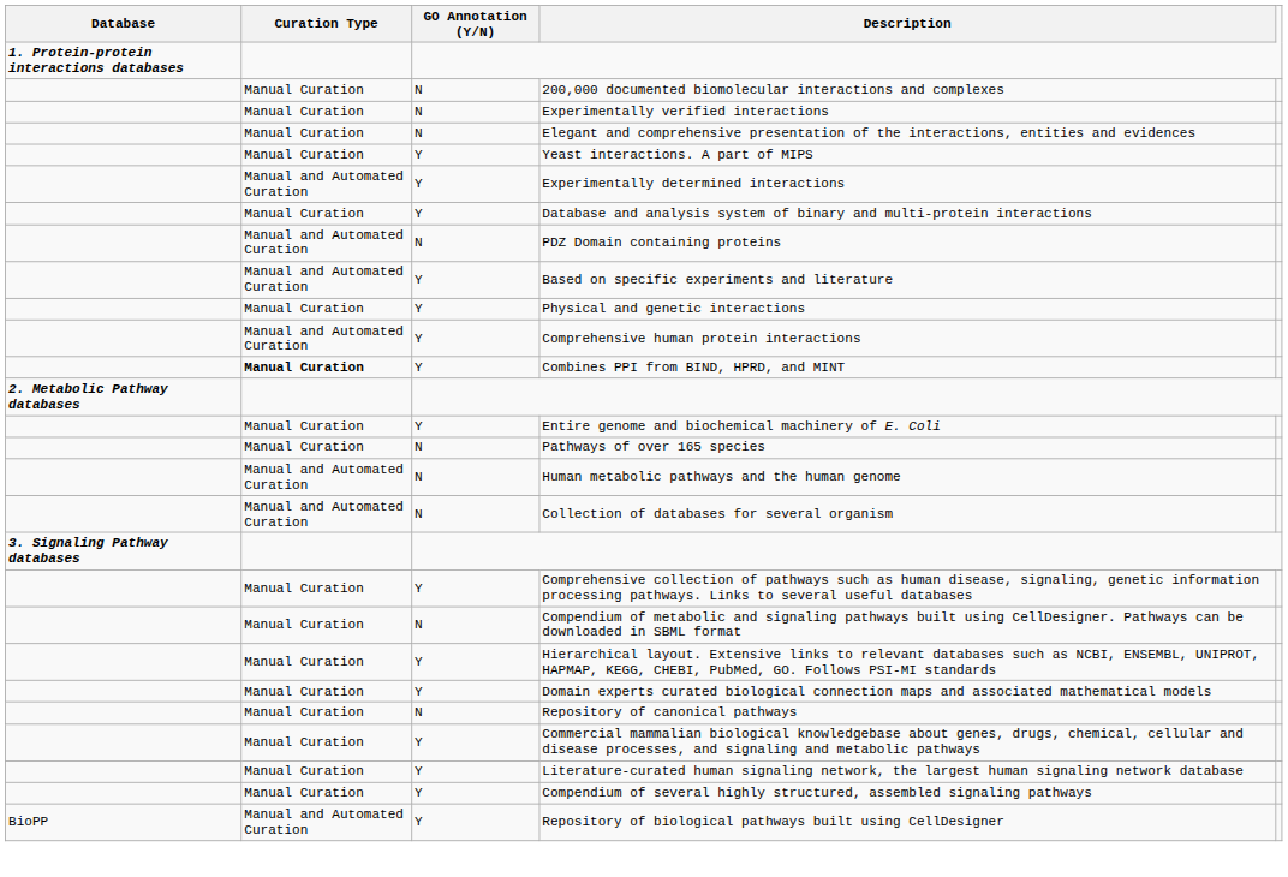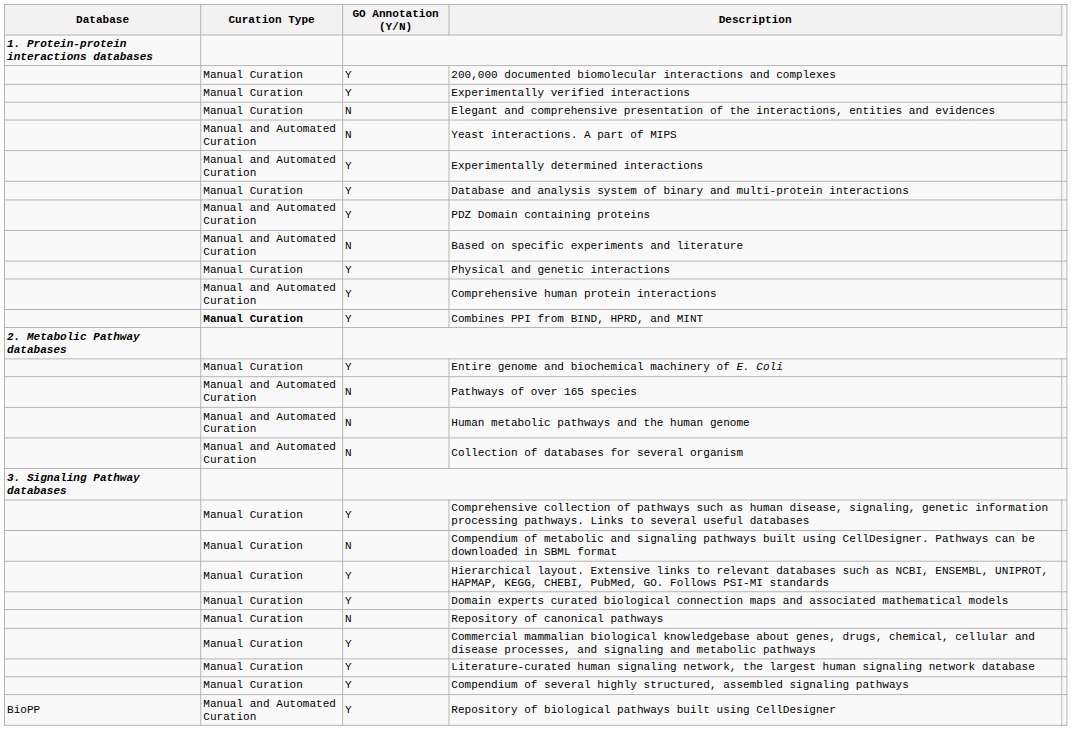 <table class="wikitable">
 <tr>
 <th><strong>Database</strong></th>
 <th><strong>Curation Type</strong></th>
 <th><strong>GO Annotation (Y/N)</strong></th>
 <th><strong>Description</strong></th>
 </tr>
 <tr>
 <td><strong><em>1. Protein-protein interactions databases</em></strong></td>
 <td></td>
 </tr>
 <tr>
 <td></td>
 <td>Manual Curation</td>
-<td>N</td>
+<td>Y</td>
 <td>200,000 documented biomolecular interactions and complexes</td>
 <td></td>
 </tr>
 <tr>
 <td></td>
 <td>Manual Curation</td>
-<td>N</td>
+<td>Y</td>
 <td>Experimentally verified interactions</td>
 <td></td>
 </tr>
 <tr>
 <td></td>
 <td>Manual Curation</td>
 <td>N</td>
 <td>Elegant and comprehensive presentation of the interactions, entities and evidences</td>
 <td></td>
 </tr>
 <tr>
 <td></td>
-<td>Manual Curation</td>
-<td>Y</td>
+<td>Manual and Automated Curation</td>
+<td>N</td>
 <td>Yeast interactions. A part of MIPS</td>
 <td></td>
 </tr>
 <tr>
 <td></td>
 <td>Manual and Automated Curation</td>
 <td>Y</td>
 <td>Experimentally determined interactions</td>
 <td></td>
 </tr>
 <tr>
 <td></td>
 <td>Manual Curation</td>
 <td>Y</td>
 <td>Database and analysis system of binary and multi-protein interactions</td>
 <td></td>
 </tr>
 <tr>
 <td></td>
 <td>Manual and Automated Curation</td>
-<td>N</td>
+<td>Y</td>
 <td>PDZ Domain containing proteins</td>
 <td></td>
 </tr>
 <tr>
 <td></td>
 <td>Manual and Automated Curation</td>
-<td>Y</td>
+<td>N</td>
 <td>Based on specific experiments and literature</td>
 <td></td>
 </tr>
 <tr>
 <td></td>
 <td>Manual Curation</td>
 <td>Y</td>
 <td>Physical and genetic interactions</td>
 <td></td>
 </tr>
 <tr>
 <td></td>
 <td>Manual and Automated Curation</td>
 <td>Y</td>
 <td>Comprehensive human protein interactions</td>
 <td></td>
 </tr>
 <tr>
 <td></td>
 <td><strong>Manual Curation</strong></td>
 <td>Y</td>
 <td>Combines PPI from BIND, HPRD, and MINT</td>
 <td></td>
 </tr>
 <tr>
 <td><strong><em>2. Metabolic Pathway databases</em></strong></td>
 <td></td>
 </tr>
 <tr>
 <td></td>
 <td>Manual Curation</td>
 <td>Y</td>
 <td>Entire genome and biochemical machinery of <em>E. Coli</em></td>
 <td></td>
 </tr>
 <tr>
 <td></td>
-<td>Manual Curation</td>
+<td>Manual and Automated Curation</td>
 <td>N</td>
 <td>Pathways of over 165 species</td>
 <td></td>
 </tr>
 <tr>
 <td></td>
 <td>Manual and Automated Curation</td>
 <td>N</td>
 <td>Human metabolic pathways and the human genome</td>
 <td></td>
 </tr>
 <tr>
 <td></td>
 <td>Manual and Automated Curation</td>
 <td>N</td>
 <td>Collection of databases for several organism</td>
 <td></td>
 </tr>
 <tr>
 <td><strong><em>3. Signaling Pathway databases</em></strong></td>
 <td></td>
 </tr>
 <tr>
 <td></td>
 <td>Manual Curation</td>
 <td>Y</td>
 <td>Comprehensive collection of pathways such as human disease, signaling, genetic information processing pathways. Links to several useful databases</td>
 <td></td>
 </tr>
 <tr>
 <td></td>
 <td>Manual Curation</td>
 <td>N</td>
 <td>Compendium of metabolic and signaling pathways built using CellDesigner. Pathways can be downloaded in SBML format</td>
 <td></td>
 </tr>
 <tr>
 <td></td>
 <td>Manual Curation</td>
 <td>Y</td>
 <td>Hierarchical layout. Extensive links to relevant databases such as NCBI, ENSEMBL, UNIPROT, HAPMAP, KEGG, CHEBI, PubMed, GO. Follows PSI-MI standards</td>
 <td></td>
 </tr>
 <tr>
 <td></td>
 <td>Manual Curation</td>
 <td>Y</td>
 <td>Domain experts curated biological connection maps and associated mathematical models</td>
 <td></td>
 </tr>
 <tr>
 <td></td>
 <td>Manual Curation</td>
 <td>N</td>
 <td>Repository of canonical pathways</td>
 <td></td>
 </tr>
 <tr>
 <td></td>
 <td>Manual Curation</td>
 <td>Y</td>
 <td>Commercial mammalian biological knowledgebase about genes, drugs, chemical, cellular and disease processes, and signaling and metabolic pathways</td>
 <td></td>
 </tr>
 <tr>
 <td></td>
 <td>Manual Curation</td>
 <td>Y</td>
 <td>Literature-curated human signaling network, the largest human signaling network database</td>
 <td></td>
 </tr>
 <tr>
 <td></td>
 <td>Manual Curation</td>
 <td>Y</td>
 <td>Compendium of several highly structured, assembled signaling pathways</td>
 <td></td>
 </tr>
 <tr>
 <td>BioPP</td>
 <td>Manual and Automated Curation</td>
 <td>Y</td>
 <td>Repository of biological pathways built using CellDesigner</td>
 <td></td>
 </tr>
 </table>
